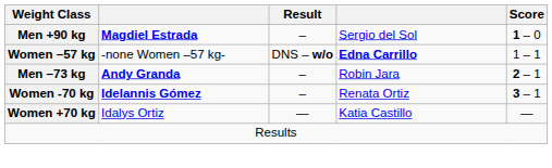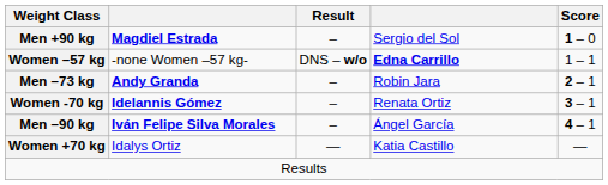 <table class="wikitable">
 <tr>
 <th>Weight Class</th>
 <th style="width:210px;"></th>
 <th>Result</th>
 <th style="width:210px;"></th>
 <th>Score</th>
 </tr>
 <tr>
 <th>Men +90 kg</th>
 <td><strong><a href='#'>Magdiel Estrada</a></strong></td>
 <td align=center><strong></strong> – </td>
 <td><a href='#'>Sergio del Sol</a></td>
 <td align=center><strong>1</strong> – 0</td>
 </tr>
 <tr>
 <th>Women –57 kg</th>
 <td>-none Women –57 kg-</td>
 <td align=center>DNS – <strong>w/o</strong></td>
 <td><strong><a href='#'>Edna Carrillo</a></strong></td>
 <td align=center>1 – 1</td>
 </tr>
 <tr>
 <th>Men –73 kg</th>
 <td><strong><a href='#'>Andy Granda</a></strong></td>
 <td align=center><strong></strong> – </td>
 <td><a href='#'>Robin Jara</a></td>
 <td align=center><strong>2</strong> – 1</td>
 </tr>
 <tr>
 <th>Women -70 kg</th>
 <td><strong><a href='#'>Idelannis Gómez</a></strong></td>
 <td align=center><strong></strong> – </td>
 <td><a href='#'>Renata Ortiz</a></td>
 <td align=center><strong>3</strong> – 1</td>
 </tr>
 <tr>
+<th>Men –90 kg</th>
+<td><strong><a href='#'>Iván Felipe Silva Morales</a></strong></td>
+<td align=center><strong></strong> – </td>
+<td><a href='#'>Ángel García</a></td>
+<td align=center><strong>4</strong> – 1</td>
+</tr>
+<tr>
 <th>Women +70 kg</th>
 <td><a href='#'>Idalys Ortiz</a></td>
 <td align=center>—</td>
 <td><a href='#'>Katia Castillo</a></td>
 <td align=center>—</td>
 </tr>
 <tr>
 <td align=center colspan=5>Results</td>
 </tr>
 </table>
